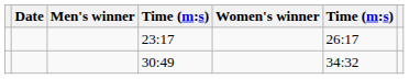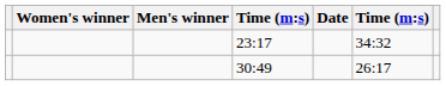 <table class="wikitable">
 <tr>
 <th></th>
-<th>Date</th>
+<th>Women's winner</th>
 <th>Men's winner</th>
 <th>Time (<a href='#'>m</a>:<a href='#'>s</a>)</th>
-<th>Women's winner</th>
+<th>Date</th>
 <th>Time (<a href='#'>m</a>:<a href='#'>s</a>)</th>
 <th></th>
 </tr>
 <tr>
 <td></td>
 <td></td>
 <td></td>
 <td>23:17 </td>
 <td></td>
-<td>26:17 </td>
+<td>34:32 </td>
 <td></td>
 </tr>
 <tr>
 <td></td>
 <td></td>
 <td></td>
 <td>30:49 </td>
 <td></td>
-<td>34:32 </td>
+<td>26:17 </td>
 <td></td>
 </tr>
 </table>
